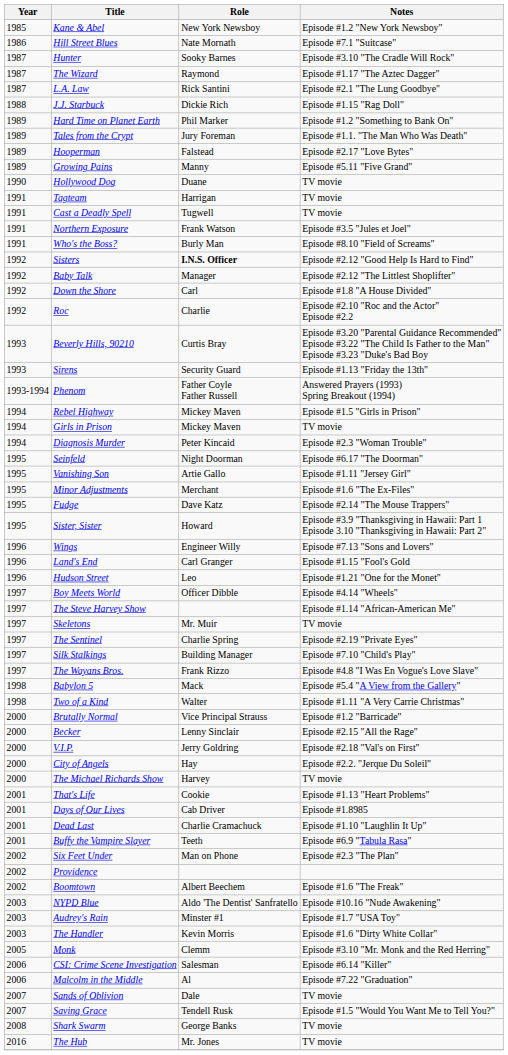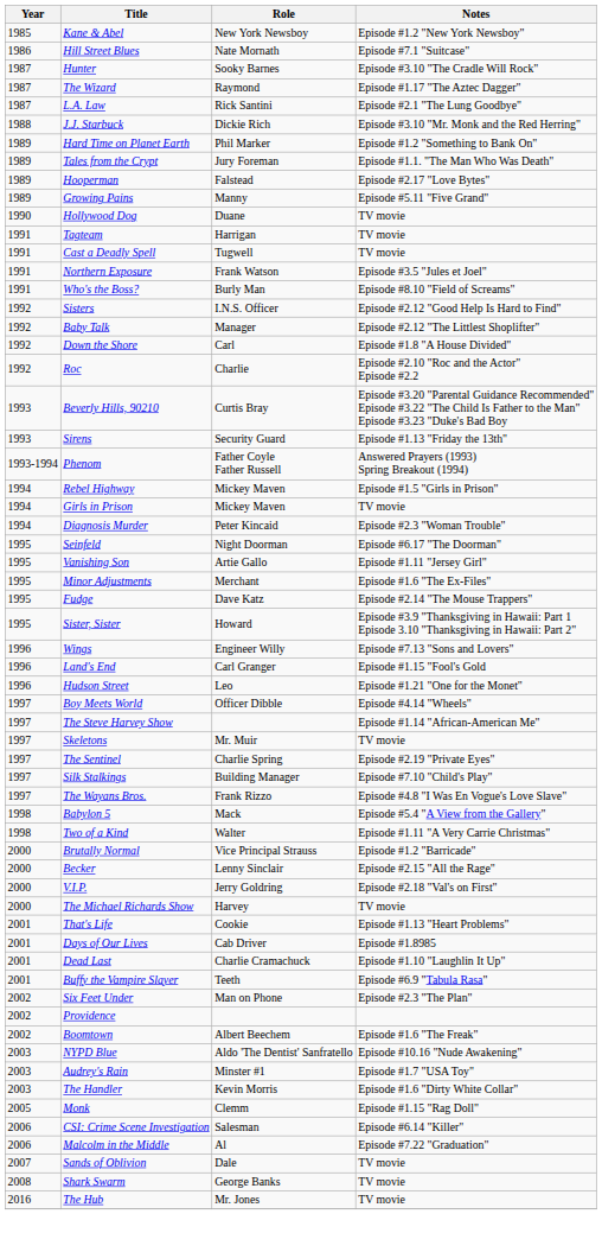 <table class="wikitable sortable">
 <tr>
 <th>Year</th>
 <th>Title</th>
 <th>Role</th>
 <th class="unsortable">Notes</th>
 </tr>
 <tr>
 <td>1985</td>
 <td><em><a href='#'>Kane & Abel</a></em></td>
 <td>New York Newsboy</td>
 <td>Episode #1.2  "New York Newsboy"</td>
 </tr>
 <tr>
 <td>1986</td>
 <td><em><a href='#'>Hill Street Blues</a></em></td>
 <td>Nate Mornath</td>
 <td>Episode #7.1 "Suitcase"</td>
 </tr>
 <tr>
 <td>1987</td>
 <td><em><a href='#'>Hunter</a></em></td>
 <td>Sooky Barnes</td>
 <td>Episode #3.10 "The Cradle Will Rock"</td>
 </tr>
 <tr>
 <td>1987</td>
 <td><em><a href='#'>The Wizard</a></em></td>
 <td>Raymond</td>
 <td>Episode #1.17 "The Aztec Dagger"</td>
 </tr>
 <tr>
 <td>1987</td>
 <td><em><a href='#'>L.A. Law</a></em></td>
 <td>Rick Santini</td>
 <td>Episode #2.1 "The Lung Goodbye"</td>
 </tr>
 <tr>
 <td>1988</td>
 <td><em><a href='#'>J.J. Starbuck</a></em></td>
 <td>Dickie Rich</td>
-<td>Episode #1.15 "Rag Doll"</td>
+<td>Episode #3.10 "Mr. Monk and the Red Herring"</td>
 </tr>
 <tr>
 <td>1989</td>
 <td><em><a href='#'>Hard Time on Planet Earth</a></em></td>
 <td>Phil Marker</td>
 <td>Episode #1.2 "Something to Bank On"</td>
 </tr>
 <tr>
 <td>1989</td>
 <td><em><a href='#'>Tales from the Crypt</a></em></td>
 <td>Jury Foreman</td>
 <td>Episode #1.1. "The Man Who Was Death"</td>
 </tr>
 <tr>
 <td>1989</td>
 <td><em><a href='#'>Hooperman</a></em></td>
 <td>Falstead</td>
 <td>Episode #2.17 "Love Bytes"</td>
 </tr>
 <tr>
 <td>1989</td>
 <td><em><a href='#'>Growing Pains</a></em></td>
 <td>Manny</td>
 <td>Episode #5.11 "Five Grand"</td>
 </tr>
 <tr>
 <td>1990</td>
 <td><em><a href='#'>Hollywood Dog</a></em></td>
 <td>Duane</td>
 <td>TV movie</td>
 </tr>
 <tr>
 <td>1991</td>
 <td><em><a href='#'>Tagteam</a></em></td>
 <td>Harrigan</td>
 <td>TV movie</td>
 </tr>
 <tr>
 <td>1991</td>
 <td><em><a href='#'>Cast a Deadly Spell</a></em></td>
 <td>Tugwell</td>
 <td>TV movie</td>
 </tr>
 <tr>
 <td>1991</td>
 <td><em><a href='#'>Northern Exposure</a></em></td>
 <td>Frank Watson</td>
 <td>Episode #3.5 "Jules et Joel"</td>
 </tr>
 <tr>
 <td>1991</td>
 <td><em><a href='#'>Who's the Boss?</a></em></td>
 <td>Burly Man</td>
 <td>Episode #8.10 "Field of Screams"</td>
 </tr>
 <tr>
 <td>1992</td>
 <td><em><a href='#'>Sisters</a></em></td>
-<td><strong>I.N.S. Officer</strong></td>
+<td>I.N.S. Officer</td>
 <td>Episode #2.12 "Good Help Is Hard to Find"</td>
 </tr>
 <tr>
 <td>1992</td>
 <td><em><a href='#'>Baby Talk</a></em></td>
 <td>Manager</td>
 <td>Episode #2.12 "The Littlest Shoplifter"</td>
 </tr>
 <tr>
 <td>1992</td>
 <td><em><a href='#'>Down the Shore</a></em></td>
 <td>Carl</td>
 <td>Episode #1.8 "A House Divided"</td>
 </tr>
 <tr>
 <td>1992</td>
 <td><em><a href='#'>Roc</a></em></td>
 <td>Charlie</td>
 <td>Episode #2.10 "Roc and the Actor"<br>Episode #2.2</td>
 </tr>
 <tr>
 <td>1993</td>
 <td><em><a href='#'>Beverly Hills, 90210</a></em></td>
 <td>Curtis Bray</td>
 <td>Episode #3.20 "Parental Guidance Recommended"<br>Episode #3.22 "The Child Is Father to the Man"<br>Episode #3.23 "Duke's Bad Boy<br></td>
 </tr>
 <tr>
 <td>1993</td>
 <td><em><a href='#'>Sirens</a></em></td>
 <td>Security Guard</td>
 <td>Episode #1.13 "Friday the 13th"</td>
 </tr>
 <tr>
 <td>1993-1994</td>
 <td><em><a href='#'>Phenom</a></em></td>
 <td>Father Coyle<br>Father Russell</td>
 <td>Answered Prayers (1993)<br>Spring Breakout (1994)</td>
 </tr>
 <tr>
 <td>1994</td>
 <td><em><a href='#'>Rebel Highway</a></em></td>
 <td>Mickey Maven</td>
 <td>Episode #1.5 "Girls in Prison"</td>
 </tr>
 <tr>
 <td>1994</td>
 <td><em><a href='#'>Girls in Prison</a></em></td>
 <td>Mickey Maven</td>
 <td>TV movie</td>
 </tr>
 <tr>
 <td>1994</td>
 <td><em><a href='#'>Diagnosis Murder</a></em></td>
 <td>Peter Kincaid</td>
 <td>Episode #2.3 "Woman Trouble"</td>
 </tr>
 <tr>
 <td>1995</td>
 <td><em><a href='#'>Seinfeld</a></em></td>
 <td>Night Doorman</td>
 <td>Episode #6.17 "The Doorman"</td>
 </tr>
 <tr>
 <td>1995</td>
 <td><em><a href='#'>Vanishing Son</a></em></td>
 <td>Artie Gallo</td>
 <td>Episode #1.11 "Jersey Girl"</td>
 </tr>
 <tr>
 <td>1995</td>
 <td><em><a href='#'>Minor Adjustments</a></em></td>
 <td>Merchant</td>
 <td>Episode #1.6 "The Ex-Files"</td>
 </tr>
 <tr>
 <td>1995</td>
 <td><em><a href='#'>Fudge</a></em></td>
 <td>Dave Katz</td>
 <td>Episode #2.14 "The Mouse Trappers"</td>
 </tr>
 <tr>
 <td>1995</td>
 <td><em><a href='#'>Sister, Sister</a></em></td>
 <td>Howard</td>
 <td>Episode #3.9 "Thanksgiving in Hawaii: Part 1<br>Episode 3.10 "Thanksgiving in Hawaii: Part 2"</td>
 </tr>
 <tr>
 <td>1996</td>
 <td><em><a href='#'>Wings</a></em></td>
 <td>Engineer Willy</td>
 <td>Episode #7.13 "Sons and Lovers"</td>
 </tr>
 <tr>
 <td>1996</td>
 <td><em><a href='#'>Land's End</a></em></td>
 <td>Carl Granger</td>
 <td>Episode #1.15 "Fool's Gold</td>
 </tr>
 <tr>
 <td>1996</td>
 <td><em><a href='#'>Hudson Street</a></em></td>
 <td>Leo</td>
 <td>Episode #1.21 "One for the Monet"</td>
 </tr>
 <tr>
 <td>1997</td>
 <td><em><a href='#'>Boy Meets World</a></em></td>
 <td>Officer Dibble</td>
 <td>Episode #4.14 "Wheels"</td>
 </tr>
 <tr>
 <td>1997</td>
 <td><em><a href='#'>The Steve Harvey Show</a></em></td>
 <td></td>
 <td>Episode #1.14 "African-American Me"</td>
 </tr>
 <tr>
 <td>1997</td>
 <td><em><a href='#'>Skeletons</a></em></td>
 <td>Mr. Muir</td>
 <td>TV movie</td>
 </tr>
 <tr>
 <td>1997</td>
 <td><em><a href='#'>The Sentinel</a></em></td>
 <td>Charlie Spring</td>
 <td>Episode #2.19 "Private Eyes"</td>
 </tr>
 <tr>
 <td>1997</td>
 <td><em><a href='#'>Silk Stalkings</a></em></td>
 <td>Building Manager</td>
 <td>Episode #7.10 "Child's Play"</td>
 </tr>
 <tr>
 <td>1997</td>
 <td><em><a href='#'>The Wayans Bros.</a></em></td>
 <td>Frank Rizzo</td>
 <td>Episode #4.8 "I Was En Vogue's Love Slave"</td>
 </tr>
 <tr>
 <td>1998</td>
 <td><em><a href='#'>Babylon 5</a></em></td>
 <td>Mack</td>
 <td>Episode #5.4 "<a href='#'>A View from the Gallery</a>"</td>
 </tr>
 <tr>
 <td>1998</td>
 <td><em><a href='#'>Two of a Kind</a></em></td>
 <td>Walter</td>
 <td>Episode #1.11 "A Very Carrie Christmas"</td>
 </tr>
 <tr>
 <td>2000</td>
 <td><em><a href='#'>Brutally Normal</a></em></td>
 <td>Vice Principal Strauss</td>
 <td>Episode #1.2 "Barricade"</td>
 </tr>
 <tr>
 <td>2000</td>
 <td><em><a href='#'>Becker</a></em></td>
 <td>Lenny Sinclair</td>
 <td>Episode #2.15 "All the Rage"</td>
 </tr>
 <tr>
 <td>2000</td>
 <td><em><a href='#'>V.I.P.</a></em></td>
 <td>Jerry Goldring</td>
 <td>Episode #2.18 "Val's on First"</td>
 </tr>
 <tr>
 <td>2000</td>
-<td><em><a href='#'>City of Angels</a></em></td>
-<td>Hay</td>
-<td>Episode #2.2. "Jerque Du Soleil"</td>
-</tr>
-<tr>
-<td>2000</td>
 <td><em><a href='#'>The Michael Richards Show</a></em></td>
 <td>Harvey</td>
 <td>TV movie</td>
 </tr>
 <tr>
 <td>2001</td>
 <td><em><a href='#'>That's Life</a></em></td>
 <td>Cookie</td>
 <td>Episode #1.13 "Heart Problems"</td>
 </tr>
 <tr>
 <td>2001</td>
 <td><em><a href='#'>Days of Our Lives</a></em></td>
 <td>Cab Driver</td>
 <td>Episode #1.8985</td>
 </tr>
 <tr>
 <td>2001</td>
 <td><em><a href='#'>Dead Last</a></em></td>
 <td>Charlie Cramachuck</td>
 <td>Episode #1.10 "Laughlin It Up"</td>
 </tr>
 <tr>
 <td>2001</td>
 <td><em><a href='#'>Buffy the Vampire Slayer</a></em></td>
 <td>Teeth</td>
 <td>Episode #6.9 "<a href='#'>Tabula Rasa</a>"</td>
 </tr>
 <tr>
 <td>2002</td>
 <td><em><a href='#'>Six Feet Under</a></em></td>
 <td>Man on Phone</td>
 <td>Episode #2.3 "The Plan"</td>
 </tr>
 <tr>
 <td>2002</td>
 <td><em><a href='#'>Providence</a></em></td>
 <td></td>
 <td></td>
 </tr>
 <tr>
 <td>2002</td>
 <td><em><a href='#'>Boomtown</a></em></td>
 <td>Albert Beechem</td>
 <td>Episode #1.6 "The Freak"</td>
 </tr>
 <tr>
 <td>2003</td>
 <td><em><a href='#'>NYPD Blue</a></em></td>
 <td>Aldo 'The Dentist' Sanfratello</td>
 <td>Episode #10.16 "Nude Awakening"</td>
 </tr>
 <tr>
 <td>2003</td>
 <td><em><a href='#'>Audrey's Rain</a></em></td>
 <td>Minster #1</td>
 <td>Episode #1.7 "USA Toy"</td>
 </tr>
 <tr>
 <td>2003</td>
 <td><em><a href='#'>The Handler</a></em></td>
 <td>Kevin Morris</td>
 <td>Episode #1.6 "Dirty White Collar"</td>
 </tr>
 <tr>
 <td>2005</td>
 <td><em><a href='#'>Monk</a></em></td>
 <td>Clemm</td>
-<td>Episode #3.10 "Mr. Monk and the Red Herring"</td>
+<td>Episode #1.15 "Rag Doll"</td>
 </tr>
 <tr>
 <td>2006</td>
 <td><em><a href='#'>CSI: Crime Scene Investigation</a></em></td>
 <td>Salesman</td>
 <td>Episode #6.14 "Killer"</td>
 </tr>
 <tr>
 <td>2006</td>
 <td><em><a href='#'>Malcolm in the Middle</a></em></td>
 <td>Al</td>
 <td>Episode #7.22 "Graduation"</td>
 </tr>
 <tr>
 <td>2007</td>
 <td><em><a href='#'>Sands of Oblivion</a></em></td>
 <td>Dale</td>
 <td>TV movie</td>
 </tr>
 <tr>
-<td>2007</td>
-<td><em><a href='#'>Saving Grace</a></em></td>
-<td>Tendell Rusk</td>
-<td>Episode #1.5 "Would You Want Me to Tell You?"</td>
-</tr>
-<tr>
 <td>2008</td>
 <td><em><a href='#'>Shark Swarm</a></em></td>
 <td>George Banks</td>
 <td>TV movie</td>
 </tr>
 <tr>
 <td>2016</td>
 <td><em><a href='#'>The Hub</a></em></td>
 <td>Mr. Jones</td>
 <td>TV movie</td>
 </tr>
 <tr>
 </tr>
 </table>
